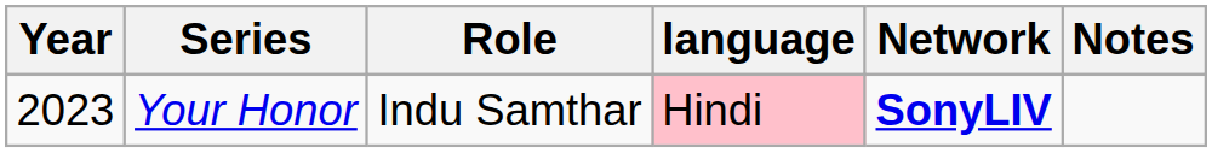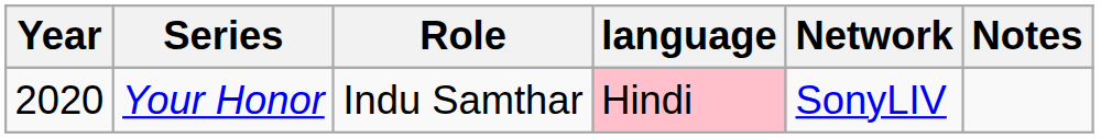 <table class="wikitable sortable">
 <tr>
 <th>Year</th>
 <th>Series</th>
 <th>Role</th>
 <th>language</th>
 <th>Network</th>
 <th>Notes</th>
 </tr>
 <tr>
 </tr>
 <tr>
-<td>2023</td>
+<td>2020</td>
 <td><em><a href='#'>Your Honor</a></em></td>
 <td>Indu Samthar</td>
 <td style="background: pink;">Hindi</td>
-<td><strong><a href='#'>SonyLIV</a></strong></td>
+<td><a href='#'>SonyLIV</a></td>
 <td></td>
 </tr>
 </table>
